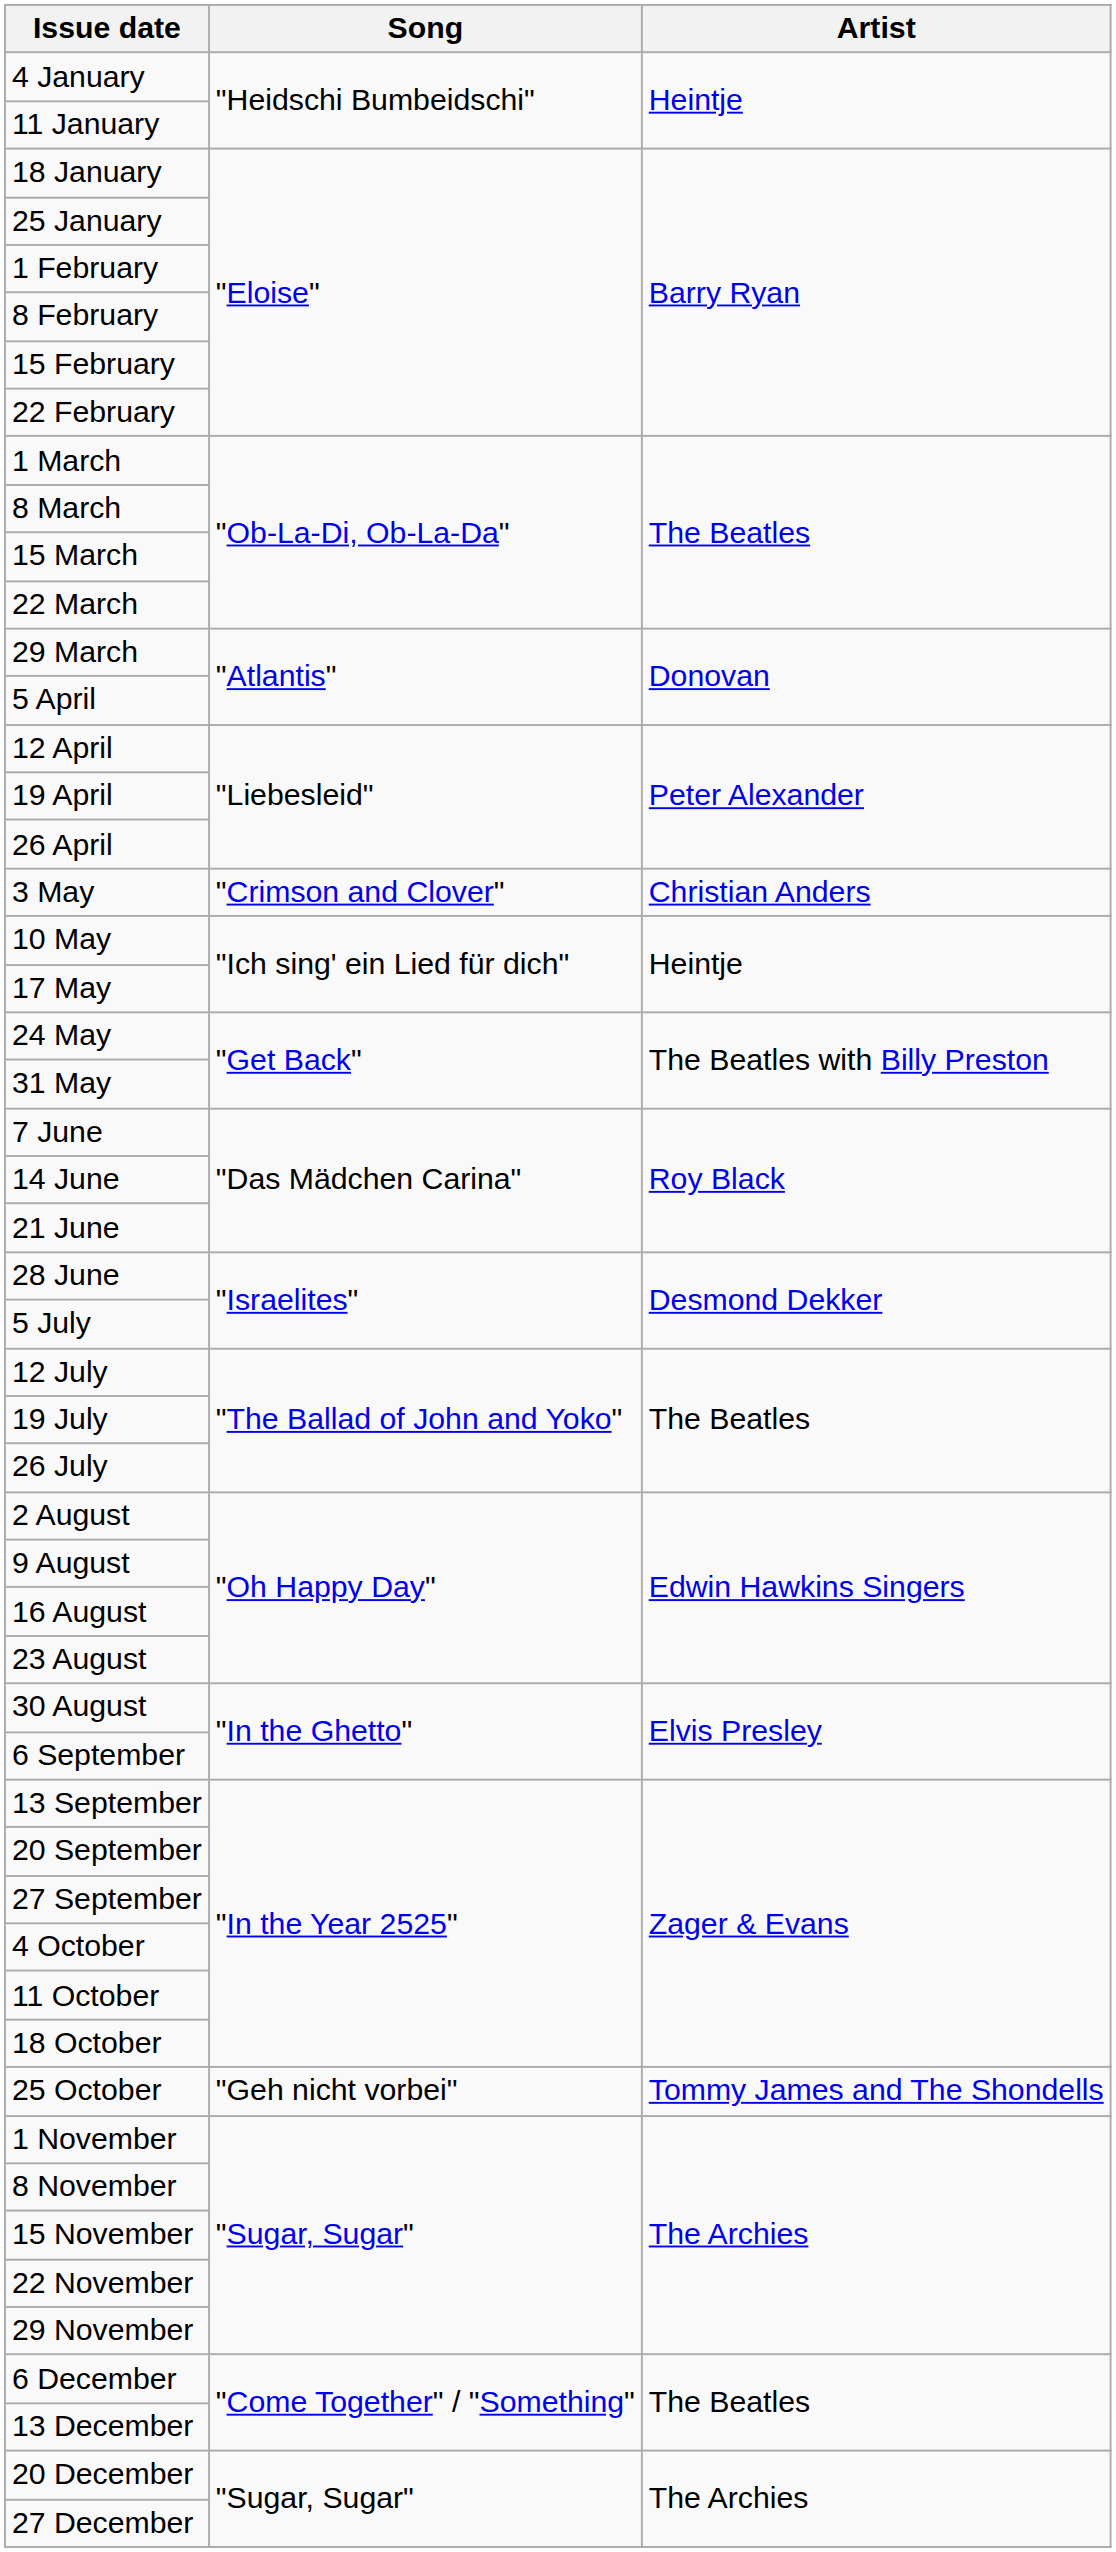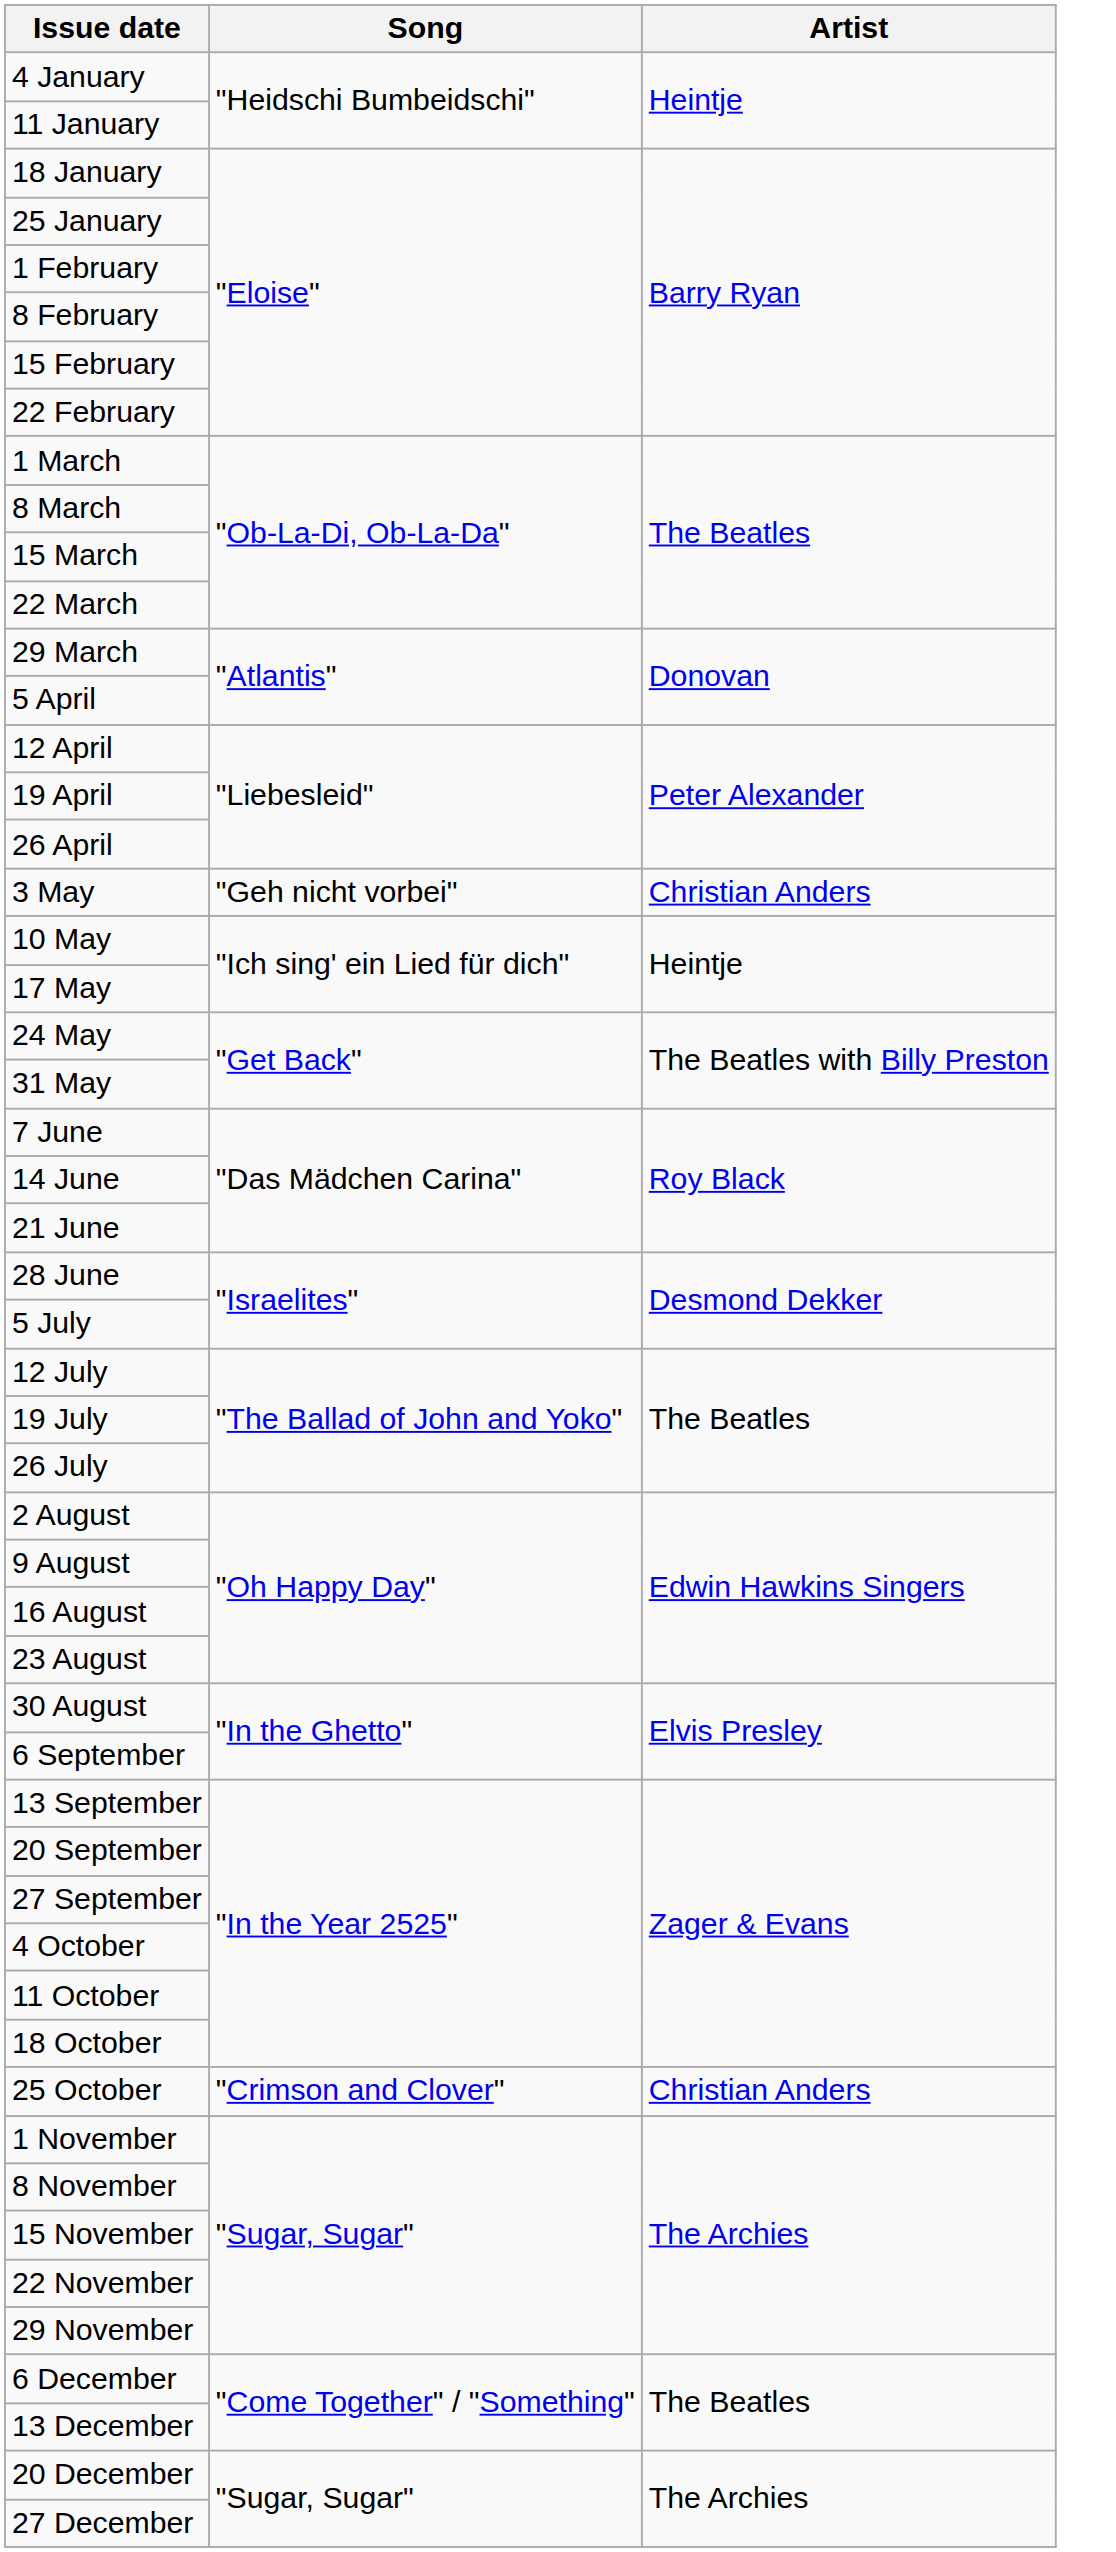 <table class="sortable wikitable">
 <tr>
 <th>Issue date</th>
 <th>Song</th>
 <th>Artist</th>
 </tr>
 <tr>
 <td>4 January</td>
 <td rowspan="2">"Heidschi Bumbeidschi"</td>
 <td rowspan="2"><a href='#'>Heintje</a></td>
 </tr>
 <tr>
 <td>11 January</td>
 </tr>
 <tr>
 <td>18 January</td>
 <td rowspan="6">"<a href='#'>Eloise</a>"</td>
 <td rowspan="6"><a href='#'>Barry Ryan</a></td>
 </tr>
 <tr>
 <td>25 January</td>
 </tr>
 <tr>
 <td>1 February</td>
 </tr>
 <tr>
 <td>8 February</td>
 </tr>
 <tr>
 <td>15 February</td>
 </tr>
 <tr>
 <td>22 February</td>
 </tr>
 <tr>
 <td>1 March</td>
 <td rowspan="4">"<a href='#'>Ob-La-Di, Ob-La-Da</a>"</td>
 <td rowspan="4"><a href='#'>The Beatles</a></td>
 </tr>
 <tr>
 <td>8 March</td>
 </tr>
 <tr>
 <td>15 March</td>
 </tr>
 <tr>
 <td>22 March</td>
 </tr>
 <tr>
 <td>29 March</td>
 <td rowspan="2">"<a href='#'>Atlantis</a>"</td>
 <td rowspan="2"><a href='#'>Donovan</a></td>
 </tr>
 <tr>
 <td>5 April</td>
 </tr>
 <tr>
 <td>12 April</td>
 <td rowspan="3">"Liebesleid"</td>
 <td rowspan="3"><a href='#'>Peter Alexander</a></td>
 </tr>
 <tr>
 <td>19 April</td>
 </tr>
 <tr>
 <td>26 April</td>
 </tr>
 <tr>
 <td>3 May</td>
-<td>"<a href='#'>Crimson and Clover</a>"</td>
+<td>"Geh nicht vorbei"</td>
 <td><a href='#'>Christian Anders</a></td>
 </tr>
 <tr>
 <td>10 May</td>
 <td rowspan="2">"Ich sing' ein Lied für dich"</td>
 <td rowspan="2">Heintje</td>
 </tr>
 <tr>
 <td>17 May</td>
 </tr>
 <tr>
 <td>24 May</td>
 <td rowspan="2">"<a href='#'>Get Back</a>"</td>
 <td rowspan="2">The Beatles with <a href='#'>Billy Preston</a></td>
 </tr>
 <tr>
 <td>31 May</td>
 </tr>
 <tr>
 <td>7 June</td>
 <td rowspan="3">"Das Mädchen Carina"</td>
 <td rowspan="3"><a href='#'>Roy Black</a></td>
 </tr>
 <tr>
 <td>14 June</td>
 </tr>
 <tr>
 <td>21 June</td>
 </tr>
 <tr>
 <td>28 June</td>
 <td rowspan="2">"<a href='#'>Israelites</a>"</td>
 <td rowspan="2"><a href='#'>Desmond Dekker</a></td>
 </tr>
 <tr>
 <td>5 July</td>
 </tr>
 <tr>
 <td>12 July</td>
 <td rowspan="3">"<a href='#'>The Ballad of John and Yoko</a>"</td>
 <td rowspan="3">The Beatles</td>
 </tr>
 <tr>
 <td>19 July</td>
 </tr>
 <tr>
 <td>26 July</td>
 </tr>
 <tr>
 <td>2 August</td>
 <td rowspan="4">"<a href='#'>Oh Happy Day</a>"</td>
 <td rowspan="4"><a href='#'>Edwin Hawkins Singers</a></td>
 </tr>
 <tr>
 <td>9 August</td>
 </tr>
 <tr>
 <td>16 August</td>
 </tr>
 <tr>
 <td>23 August</td>
 </tr>
 <tr>
 <td>30 August</td>
 <td rowspan="2">"<a href='#'>In the Ghetto</a>"</td>
 <td rowspan="2"><a href='#'>Elvis Presley</a></td>
 </tr>
 <tr>
 <td>6 September</td>
 </tr>
 <tr>
 <td>13 September</td>
 <td rowspan="6">"<a href='#'>In the Year 2525</a>"</td>
 <td rowspan="6"><a href='#'>Zager & Evans</a></td>
 </tr>
 <tr>
 <td>20 September</td>
 </tr>
 <tr>
 <td>27 September</td>
 </tr>
 <tr>
 <td>4 October</td>
 </tr>
 <tr>
 <td>11 October</td>
 </tr>
 <tr>
 <td>18 October</td>
 </tr>
 <tr>
 <td>25 October</td>
-<td>"Geh nicht vorbei"</td>
-<td><a href='#'>Tommy James and The Shondells</a></td>
+<td>"<a href='#'>Crimson and Clover</a>"</td>
+<td><a href='#'>Christian Anders</a></td>
 </tr>
 <tr>
 <td>1 November</td>
 <td rowspan="5">"<a href='#'>Sugar, Sugar</a>"</td>
 <td rowspan="5"><a href='#'>The Archies</a></td>
 </tr>
 <tr>
 <td>8 November</td>
 </tr>
 <tr>
 <td>15 November</td>
 </tr>
 <tr>
 <td>22 November</td>
 </tr>
 <tr>
 <td>29 November</td>
 </tr>
 <tr>
 <td>6 December</td>
 <td rowspan="2">"<a href='#'>Come Together</a>" / "<a href='#'>Something</a>"</td>
 <td rowspan="2">The Beatles</td>
 </tr>
 <tr>
 <td>13 December</td>
 </tr>
 <tr>
 <td>20 December</td>
 <td rowspan="2">"Sugar, Sugar"</td>
 <td rowspan="2">The Archies</td>
 </tr>
 <tr>
 <td>27 December</td>
 </tr>
 </table>
